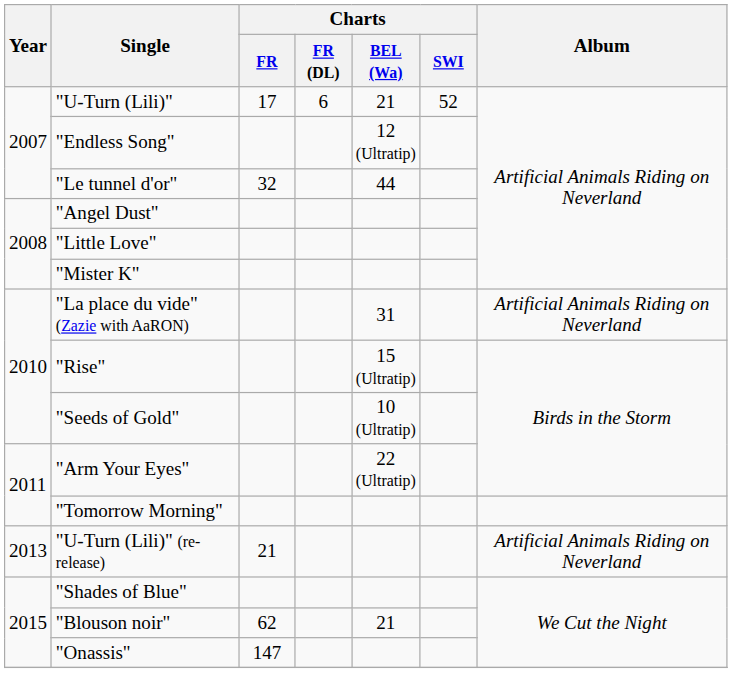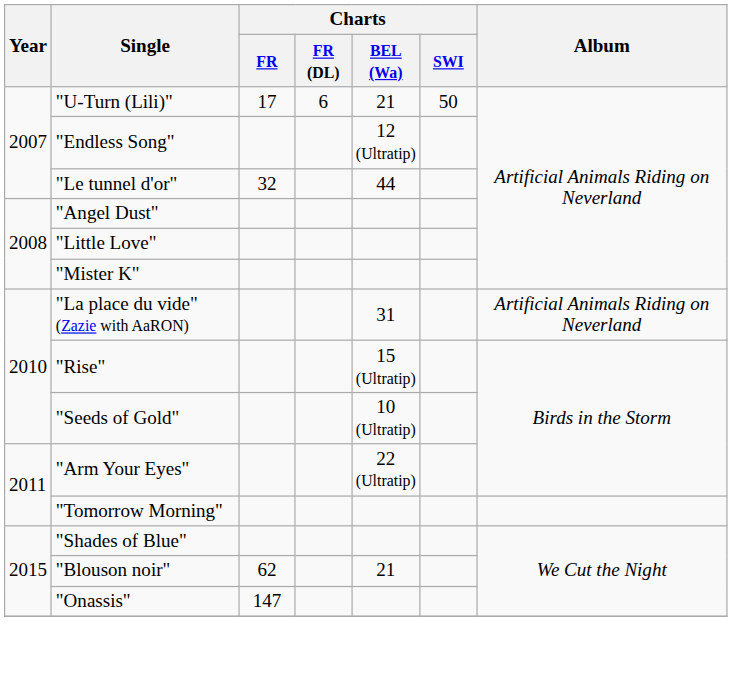 <table class="wikitable">
 <tr>
 <th rowspan="2">Year</th>
 <th rowspan="2" width="150">Single</th>
 <th colspan="4">Charts</th>
 <th rowspan="2">Album</th>
 </tr>
 <tr>
 <th width="40"><small><a href='#'>FR</a></small></th>
 <th width="40"><small><a href='#'>FR</a> <br>(DL)</small></th>
 <th width="40"><small><a href='#'>BEL<br>(Wa)</a></small></th>
 <th width="40"><small><a href='#'>SWI</a></small></th>
 </tr>
 <tr>
 <td rowspan=3>2007</td>
 <td>"U-Turn (Lili)"</td>
 <td align="center">17</td>
 <td align="center">6</td>
 <td align="center">21</td>
-<td align="center">52</td>
+<td align="center">50</td>
 <td align="center" rowspan=6><em>Artificial Animals Riding on Neverland</em></td>
 </tr>
 <tr>
 <td>"Endless Song"</td>
 <td align="center"></td>
 <td align="center"></td>
 <td align="center">12<br><small>(Ultratip)</small></td>
 <td align="center"></td>
 </tr>
 <tr>
 <td>"Le tunnel d'or"</td>
 <td align="center">32</td>
 <td align="center"></td>
 <td align="center">44</td>
 <td align="center"></td>
 </tr>
 <tr>
 <td rowspan=3>2008</td>
 <td>"Angel Dust"</td>
 <td align="center"></td>
 <td align="center"></td>
 <td align="center"></td>
 <td align="center"></td>
 </tr>
 <tr>
 <td>"Little Love"</td>
 <td align="center"></td>
 <td align="center"></td>
 <td align="center"></td>
 <td align="center"></td>
 </tr>
 <tr>
 <td>"Mister K"</td>
 <td align="center"></td>
 <td align="center"></td>
 <td align="center"></td>
 <td align="center"></td>
 </tr>
 <tr>
 <td rowspan=3>2010</td>
 <td>"La place du vide" <br><small>(<a href='#'>Zazie</a> with AaRON)</small></td>
 <td align="center"></td>
 <td align="center"></td>
 <td align="center">31</td>
 <td align="center"></td>
 <td align="center"><em>Artificial Animals Riding on Neverland</em></td>
 </tr>
 <tr>
 <td>"Rise"</td>
 <td align="center"></td>
 <td align="center"></td>
 <td align="center">15<br><small>(Ultratip)</small></td>
 <td align="center"></td>
 <td align="center" rowspan=3><em>Birds in the Storm</em></td>
 </tr>
 <tr>
 <td>"Seeds of Gold"</td>
 <td align="center"></td>
 <td align="center"></td>
 <td align="center">10<br><small>(Ultratip)</small></td>
 <td align="center"></td>
 </tr>
 <tr>
 <td rowspan=2>2011</td>
 <td>"Arm Your Eyes"</td>
 <td align="center"></td>
 <td align="center"></td>
 <td align="center">22<br><small>(Ultratip)</small></td>
 <td align="center"></td>
 </tr>
 <tr>
 <td>"Tomorrow Morning"</td>
 <td align="center"></td>
 <td align="center"></td>
 <td align="center"></td>
 <td align="center"></td>
 <td align="center"></td>
 </tr>
 <tr>
-<td>2013</td>
-<td>"U-Turn (Lili)" <small>(re-release)</small></td>
-<td align="center">21</td>
-<td align="center"></td>
-<td align="center"></td>
-<td align="center"></td>
-<td align="center"><em>Artificial Animals Riding on Neverland</em></td>
-</tr>
-<tr>
 <td rowspan=3>2015</td>
 <td>"Shades of Blue"</td>
 <td align="center"></td>
 <td align="center"></td>
 <td align="center"></td>
 <td align="center"></td>
 <td align="center" rowspan="3"><em>We Cut the Night</em></td>
 </tr>
 <tr>
 <td>"Blouson noir"</td>
 <td align="center">62</td>
 <td align="center"></td>
 <td align="center">21</td>
 <td align="center"></td>
 </tr>
 <tr>
 <td>"Onassis"</td>
 <td align="center">147</td>
 <td align="center"></td>
 <td align="center"></td>
 <td align="center"></td>
 </tr>
 <tr>
 </tr>
 </table>
